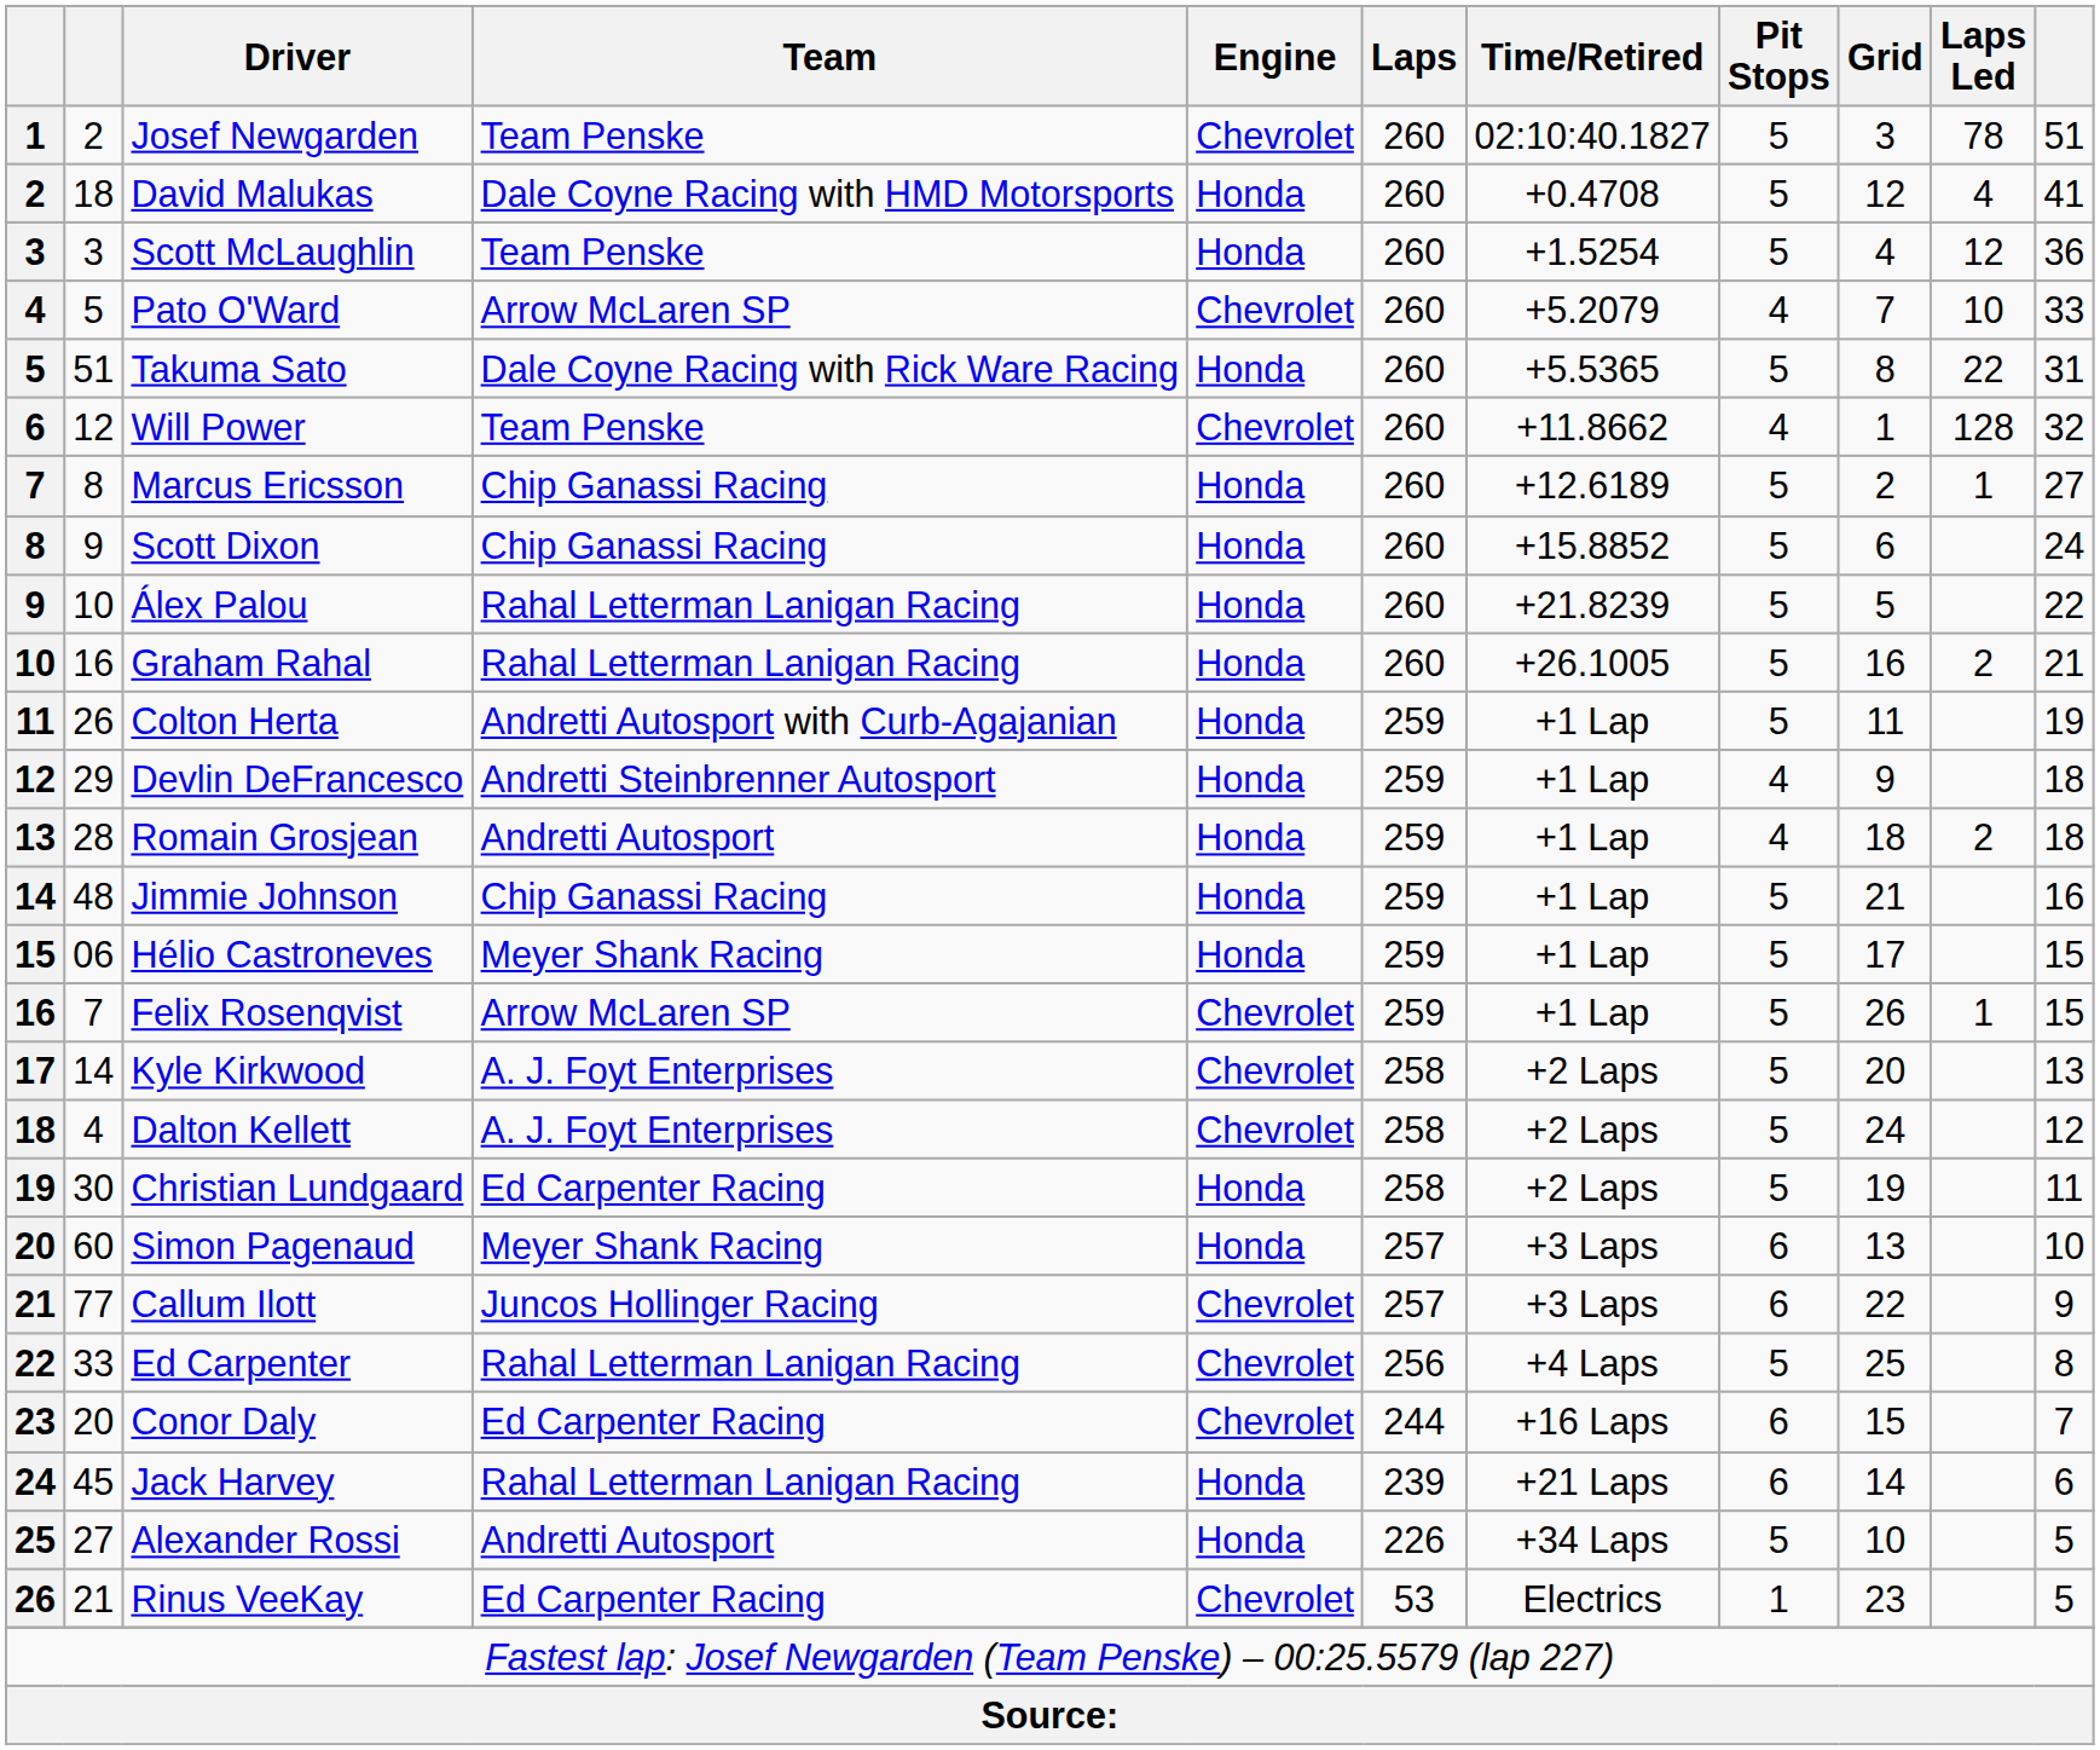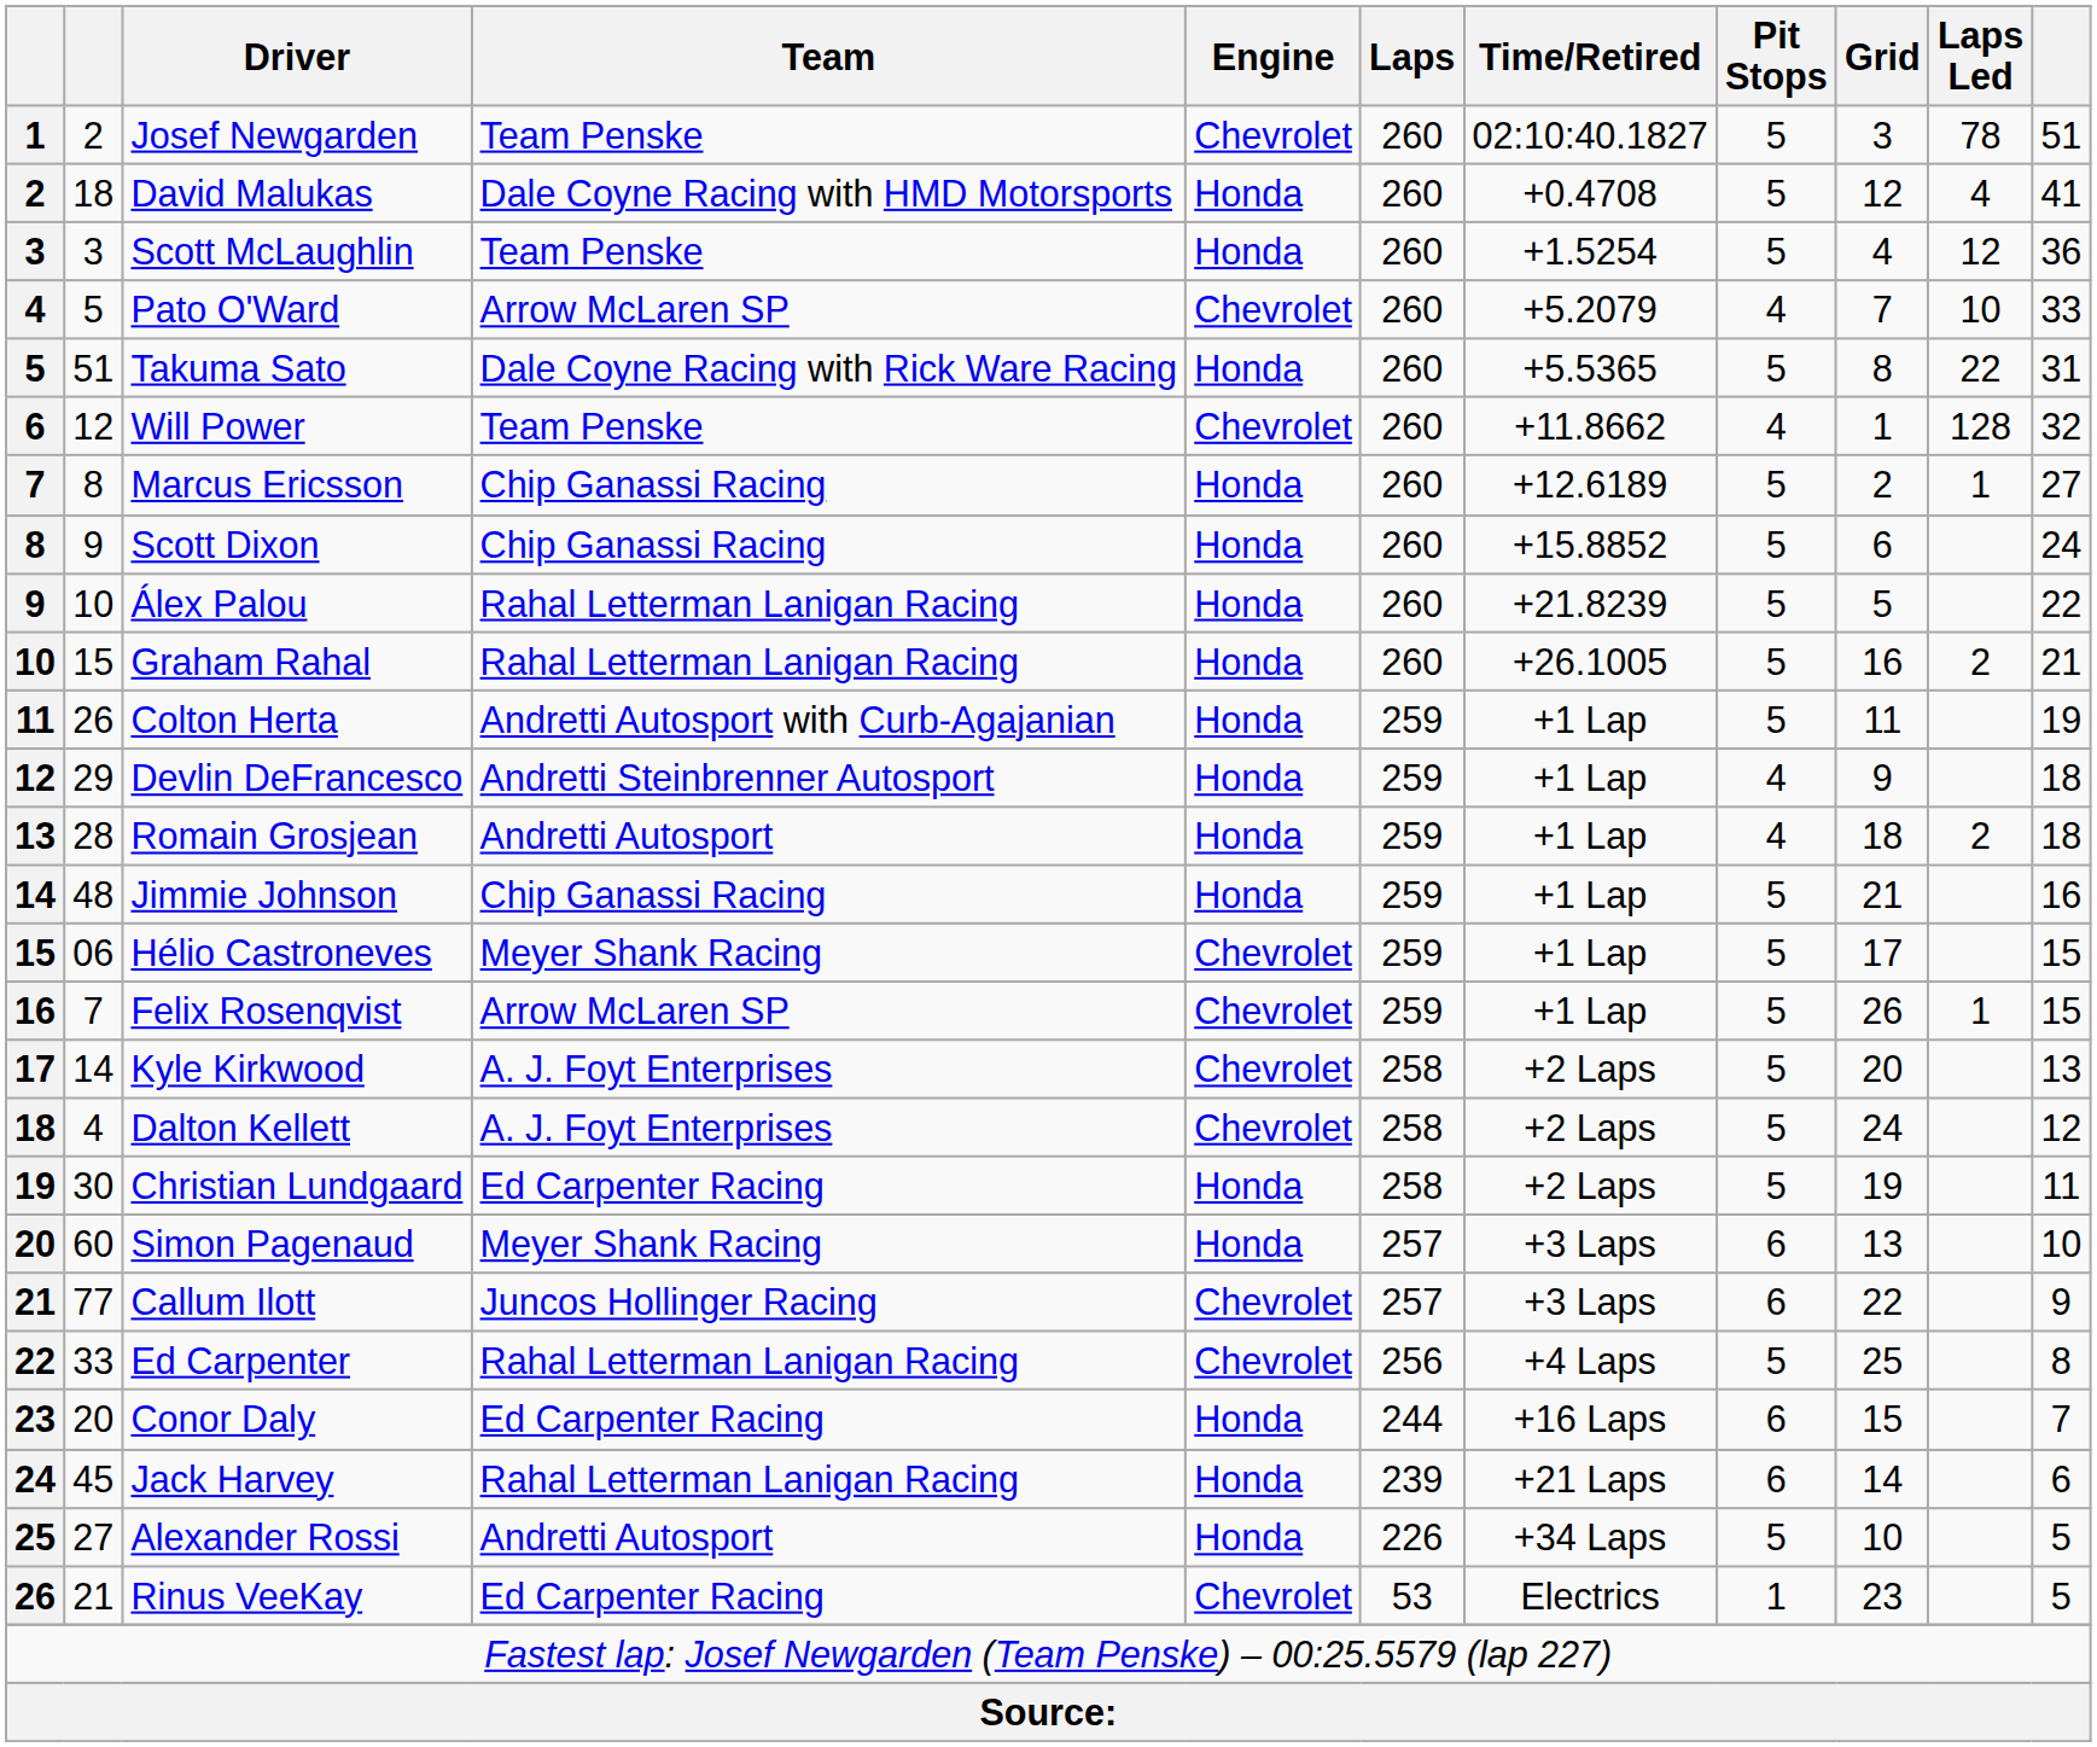 <table class="wikitable sortable" style="font-size:95%;">
 <tr>
 <th scope="col"></th>
 <th scope="col"></th>
 <th scope="col">Driver</th>
 <th scope="col">Team</th>
 <th scope="col">Engine</th>
 <th class="unsortable" scope="col">Laps</th>
 <th class="unsortable" scope="col">Time/Retired</th>
 <th scope="col">Pit<br>Stops</th>
 <th scope="col">Grid</th>
 <th scope="col">Laps<br>Led</th>
 <th scope="col"></th>
 </tr>
 <tr>
 <th>1</th>
 <td align="center">2</td>
 <td> <a href='#'>Josef Newgarden</a> <strong></strong></td>
 <td><a href='#'>Team Penske</a></td>
 <td><a href='#'>Chevrolet</a></td>
 <td align="center">260</td>
 <td align="center">02:10:40.1827</td>
 <td align="center">5</td>
 <td align="center">3</td>
 <td align="center">78</td>
 <td align="center">51</td>
 </tr>
 <tr>
 <th>2</th>
 <td align="center">18</td>
 <td> <a href='#'>David Malukas</a> <strong></strong></td>
 <td><a href='#'>Dale Coyne Racing</a> with <a href='#'>HMD Motorsports</a></td>
 <td><a href='#'>Honda</a></td>
 <td align="center">260</td>
 <td align="center">+0.4708</td>
 <td align="center">5</td>
 <td align="center">12</td>
 <td align="center">4</td>
 <td align="center">41</td>
 </tr>
 <tr>
 <th>3</th>
 <td align="center">3</td>
 <td> <a href='#'>Scott McLaughlin</a></td>
 <td><a href='#'>Team Penske</a></td>
 <td><a href='#'>Honda</a></td>
 <td align="center">260</td>
 <td align="center">+1.5254</td>
 <td align="center">5</td>
 <td align="center">4</td>
 <td align="center">12</td>
 <td align="center">36</td>
 </tr>
 <tr>
 <th>4</th>
 <td align="center">5</td>
 <td> <a href='#'>Pato O'Ward</a></td>
 <td><a href='#'>Arrow McLaren SP</a></td>
 <td><a href='#'>Chevrolet</a></td>
 <td align="center">260</td>
 <td align="center">+5.2079</td>
 <td align="center">4</td>
 <td align="center">7</td>
 <td align="center">10</td>
 <td align="center">33</td>
 </tr>
 <tr>
 <th>5</th>
 <td align="center">51</td>
 <td> <a href='#'>Takuma Sato</a> <strong></strong></td>
 <td><a href='#'>Dale Coyne Racing</a> with <a href='#'>Rick Ware Racing</a></td>
 <td><a href='#'>Honda</a></td>
 <td align="center">260</td>
 <td align="center">+5.5365</td>
 <td align="center">5</td>
 <td align="center">8</td>
 <td align="center">22</td>
 <td align="center">31</td>
 </tr>
 <tr>
 <th>6</th>
 <td align="center">12</td>
 <td> <a href='#'>Will Power</a> <strong></strong></td>
 <td><a href='#'>Team Penske</a></td>
 <td><a href='#'>Chevrolet</a></td>
 <td align="center">260</td>
 <td align="center">+11.8662</td>
 <td align="center">4</td>
 <td align="center">1</td>
 <td align="center">128</td>
 <td align="center">32</td>
 </tr>
 <tr>
 <th>7</th>
 <td align="center">8</td>
 <td> <a href='#'>Marcus Ericsson</a></td>
 <td><a href='#'>Chip Ganassi Racing</a></td>
 <td><a href='#'>Honda</a></td>
 <td align="center">260</td>
 <td align="center">+12.6189</td>
 <td align="center">5</td>
 <td align="center">2</td>
 <td align="center">1</td>
 <td align="center">27</td>
 </tr>
 <tr>
 <th>8</th>
 <td align="center">9</td>
 <td> <a href='#'>Scott Dixon</a> <strong></strong></td>
 <td><a href='#'>Chip Ganassi Racing</a></td>
 <td><a href='#'>Honda</a></td>
 <td align="center">260</td>
 <td align="center">+15.8852</td>
 <td align="center">5</td>
 <td align="center">6</td>
 <td align="center"></td>
 <td align="center">24</td>
 </tr>
 <tr>
 <th>9</th>
 <td align="center">10</td>
 <td> <a href='#'>Álex Palou</a></td>
 <td><a href='#'>Rahal Letterman Lanigan Racing</a></td>
 <td><a href='#'>Honda</a></td>
 <td align="center">260</td>
 <td align="center">+21.8239</td>
 <td align="center">5</td>
 <td align="center">5</td>
 <td align="center"></td>
 <td align="center">22</td>
 </tr>
 <tr>
 <th>10</th>
-<td align="center">16</td>
+<td align="center">15</td>
 <td> <a href='#'>Graham Rahal</a></td>
 <td><a href='#'>Rahal Letterman Lanigan Racing</a></td>
 <td><a href='#'>Honda</a></td>
 <td align="center">260</td>
 <td align="center">+26.1005</td>
 <td align="center">5</td>
 <td align="center">16</td>
 <td align="center">2</td>
 <td align="center">21</td>
 </tr>
 <tr>
 <th>11</th>
 <td align="center">26</td>
 <td> <a href='#'>Colton Herta</a></td>
 <td><a href='#'>Andretti Autosport</a> with <a href='#'>Curb-Agajanian</a></td>
 <td><a href='#'>Honda</a></td>
 <td align="center">259</td>
 <td align="center">+1 Lap</td>
 <td align="center">5</td>
 <td align="center">11</td>
 <td align="center"></td>
 <td align="center">19</td>
 </tr>
 <tr>
 <th>12</th>
 <td align="center">29</td>
 <td> <a href='#'>Devlin DeFrancesco</a> <strong></strong></td>
 <td><a href='#'>Andretti Steinbrenner Autosport</a></td>
 <td><a href='#'>Honda</a></td>
 <td align="center">259</td>
 <td align="center">+1 Lap</td>
 <td align="center">4</td>
 <td align="center">9</td>
 <td align="center"></td>
 <td align="center">18</td>
 </tr>
 <tr>
 <th>13</th>
 <td align="center">28</td>
 <td> <a href='#'>Romain Grosjean</a></td>
 <td><a href='#'>Andretti Autosport</a></td>
 <td><a href='#'>Honda</a></td>
 <td align="center">259</td>
 <td align="center">+1 Lap</td>
 <td align="center">4</td>
 <td align="center">18</td>
 <td align="center">2</td>
 <td align="center">18</td>
 </tr>
 <tr>
 <th>14</th>
 <td align="center">48</td>
 <td> <a href='#'>Jimmie Johnson</a></td>
 <td><a href='#'>Chip Ganassi Racing</a></td>
 <td><a href='#'>Honda</a></td>
 <td align="center">259</td>
 <td align="center">+1 Lap</td>
 <td align="center">5</td>
 <td align="center">21</td>
 <td align="center"></td>
 <td align="center">16</td>
 </tr>
 <tr>
 <th>15</th>
 <td align="center">06</td>
 <td> <a href='#'>Hélio Castroneves</a> <strong></strong></td>
 <td><a href='#'>Meyer Shank Racing</a></td>
-<td><a href='#'>Honda</a></td>
+<td><a href='#'>Chevrolet</a></td>
 <td align="center">259</td>
 <td align="center">+1 Lap</td>
 <td align="center">5</td>
 <td align="center">17</td>
 <td align="center"></td>
 <td align="center">15</td>
 </tr>
 <tr>
 <th>16</th>
 <td align="center">7</td>
 <td> <a href='#'>Felix Rosenqvist</a></td>
 <td><a href='#'>Arrow McLaren SP</a></td>
 <td><a href='#'>Chevrolet</a></td>
 <td align="center">259</td>
 <td align="center">+1 Lap</td>
 <td align="center">5</td>
 <td align="center">26</td>
 <td align="center">1</td>
 <td align="center">15</td>
 </tr>
 <tr>
 <th>17</th>
 <td align="center">14</td>
 <td> <a href='#'>Kyle Kirkwood</a> <strong></strong></td>
 <td><a href='#'>A. J. Foyt Enterprises</a></td>
 <td><a href='#'>Chevrolet</a></td>
 <td align="center">258</td>
 <td align="center">+2 Laps</td>
 <td align="center">5</td>
 <td align="center">20</td>
 <td align="center"></td>
 <td align="center">13</td>
 </tr>
 <tr>
 <th>18</th>
 <td align="center">4</td>
 <td> <a href='#'>Dalton Kellett</a></td>
 <td><a href='#'>A. J. Foyt Enterprises</a></td>
 <td><a href='#'>Chevrolet</a></td>
 <td align="center">258</td>
 <td align="center">+2 Laps</td>
 <td align="center">5</td>
 <td align="center">24</td>
 <td align="center"></td>
 <td align="center">12</td>
 </tr>
 <tr>
 <th>19</th>
 <td align="center">30</td>
 <td> <a href='#'>Christian Lundgaard</a> <strong></strong></td>
 <td><a href='#'>Ed Carpenter Racing</a></td>
 <td><a href='#'>Honda</a></td>
 <td align="center">258</td>
 <td align="center">+2 Laps</td>
 <td align="center">5</td>
 <td align="center">19</td>
 <td align="center"></td>
 <td align="center">11</td>
 </tr>
 <tr>
 <th>20</th>
 <td align="center">60</td>
 <td> <a href='#'>Simon Pagenaud</a></td>
 <td><a href='#'>Meyer Shank Racing</a></td>
 <td><a href='#'>Honda</a></td>
 <td align="center">257</td>
 <td align="center">+3 Laps</td>
 <td align="center">6</td>
 <td align="center">13</td>
 <td align="center"></td>
 <td align="center">10</td>
 </tr>
 <tr>
 <th>21</th>
 <td align="center">77</td>
 <td> <a href='#'>Callum Ilott</a> <strong></strong></td>
 <td><a href='#'>Juncos Hollinger Racing</a></td>
 <td><a href='#'>Chevrolet</a></td>
 <td align="center">257</td>
 <td align="center">+3 Laps</td>
 <td align="center">6</td>
 <td align="center">22</td>
 <td align="center"></td>
 <td align="center">9</td>
 </tr>
 <tr>
 <th>22</th>
 <td align="center">33</td>
 <td> <a href='#'>Ed Carpenter</a></td>
 <td><a href='#'>Rahal Letterman Lanigan Racing</a></td>
 <td><a href='#'>Chevrolet</a></td>
 <td align="center">256</td>
 <td align="center">+4 Laps</td>
 <td align="center">5</td>
 <td align="center">25</td>
 <td align="center"></td>
 <td align="center">8</td>
 </tr>
 <tr>
 <th>23</th>
 <td align="center">20</td>
 <td> <a href='#'>Conor Daly</a></td>
 <td><a href='#'>Ed Carpenter Racing</a></td>
-<td><a href='#'>Chevrolet</a></td>
+<td><a href='#'>Honda</a></td>
 <td align="center">244</td>
 <td align="center">+16 Laps</td>
 <td align="center">6</td>
 <td align="center">15</td>
 <td align="center"></td>
 <td align="center">7</td>
 </tr>
 <tr>
 <th>24</th>
 <td align="center">45</td>
 <td> <a href='#'>Jack Harvey</a></td>
 <td><a href='#'>Rahal Letterman Lanigan Racing</a></td>
 <td><a href='#'>Honda</a></td>
 <td align="center">239</td>
 <td align="center">+21 Laps</td>
 <td align="center">6</td>
 <td align="center">14</td>
 <td align="center"></td>
 <td align="center">6</td>
 </tr>
 <tr>
 <th>25</th>
 <td align="center">27</td>
 <td> <a href='#'>Alexander Rossi</a></td>
 <td><a href='#'>Andretti Autosport</a></td>
 <td><a href='#'>Honda</a></td>
 <td align="center">226</td>
 <td align="center">+34 Laps</td>
 <td align="center">5</td>
 <td align="center">10</td>
 <td align="center"></td>
 <td align="center">5</td>
 </tr>
 <tr>
 <th>26</th>
 <td align="center">21</td>
 <td> <a href='#'>Rinus VeeKay</a></td>
 <td><a href='#'>Ed Carpenter Racing</a></td>
 <td><a href='#'>Chevrolet</a></td>
 <td align="center">53</td>
 <td align="center">Electrics</td>
 <td align="center">1</td>
 <td align="center">23</td>
 <td align="center"></td>
 <td align="center">5</td>
 </tr>
 <tr>
 </tr>
 <tr class="sortbottom">
 <td colspan="11" style="text-align:center"><em><a href='#'>Fastest lap</a>:  <a href='#'>Josef Newgarden</a> (<a href='#'>Team Penske</a>) – 00:25.5579 (lap 227)</em></td>
 </tr>
 <tr class="sortbottom">
 <th colspan="11">Source:</th>
 </tr>
 </table>
